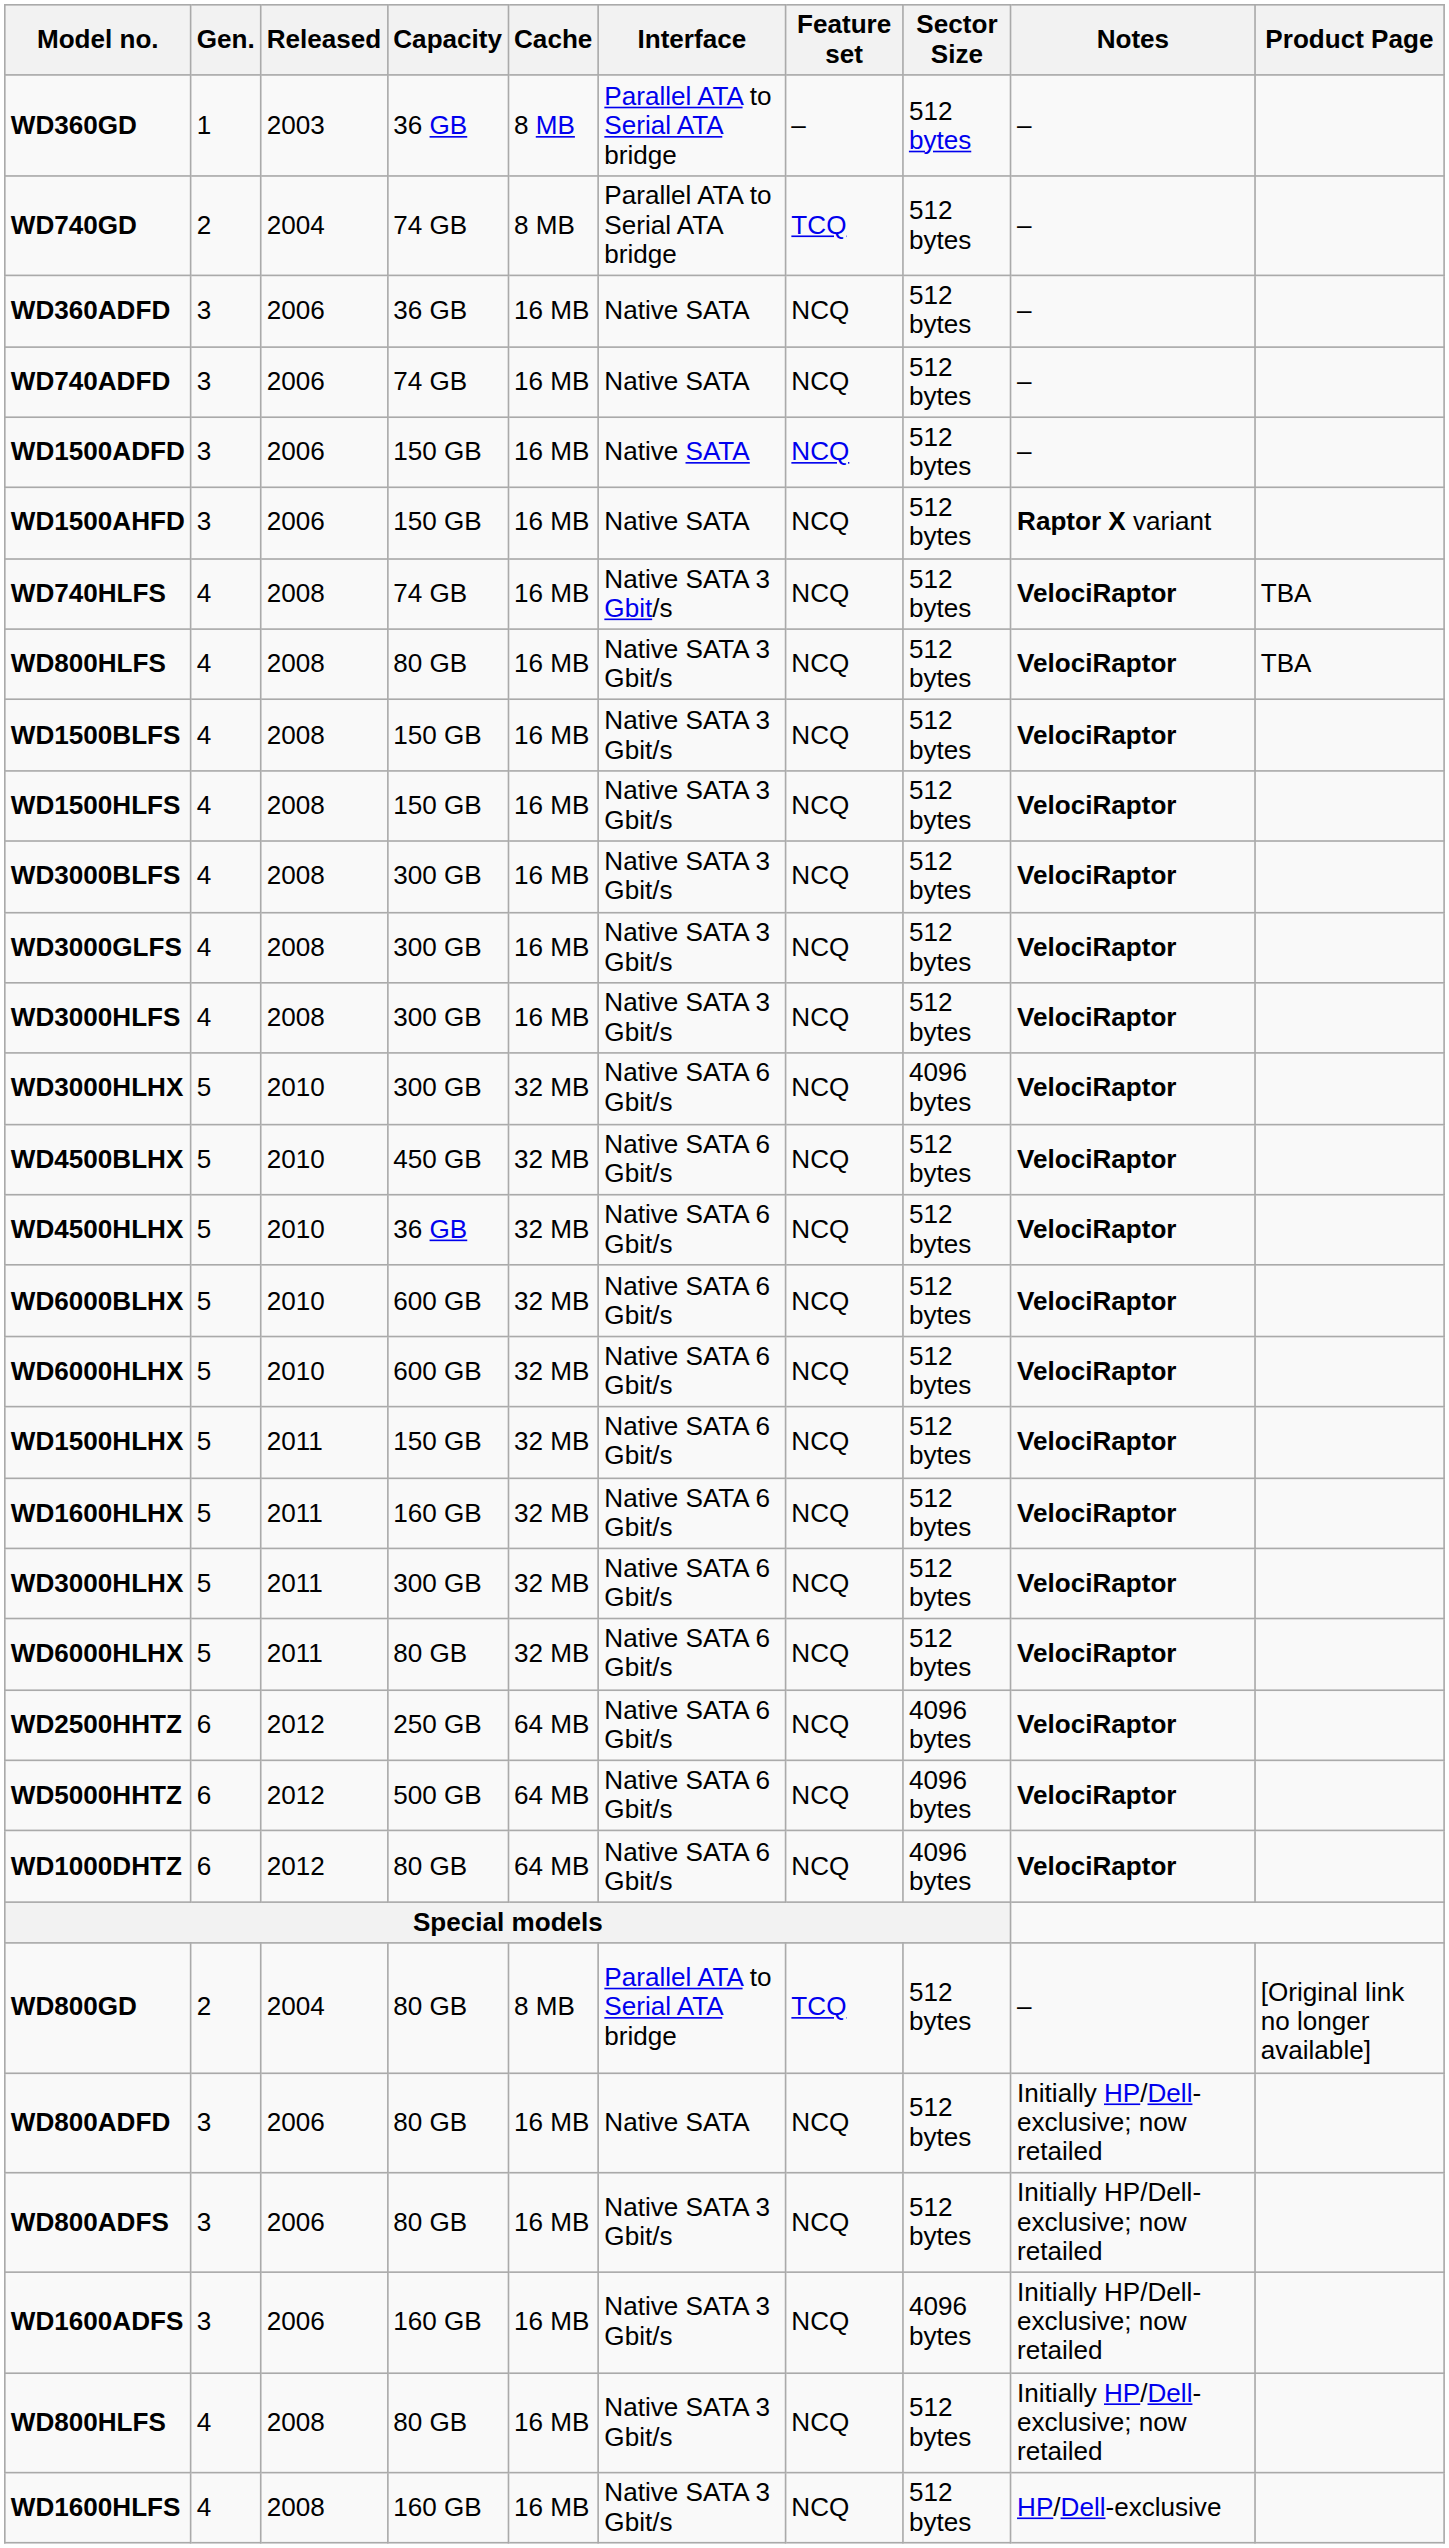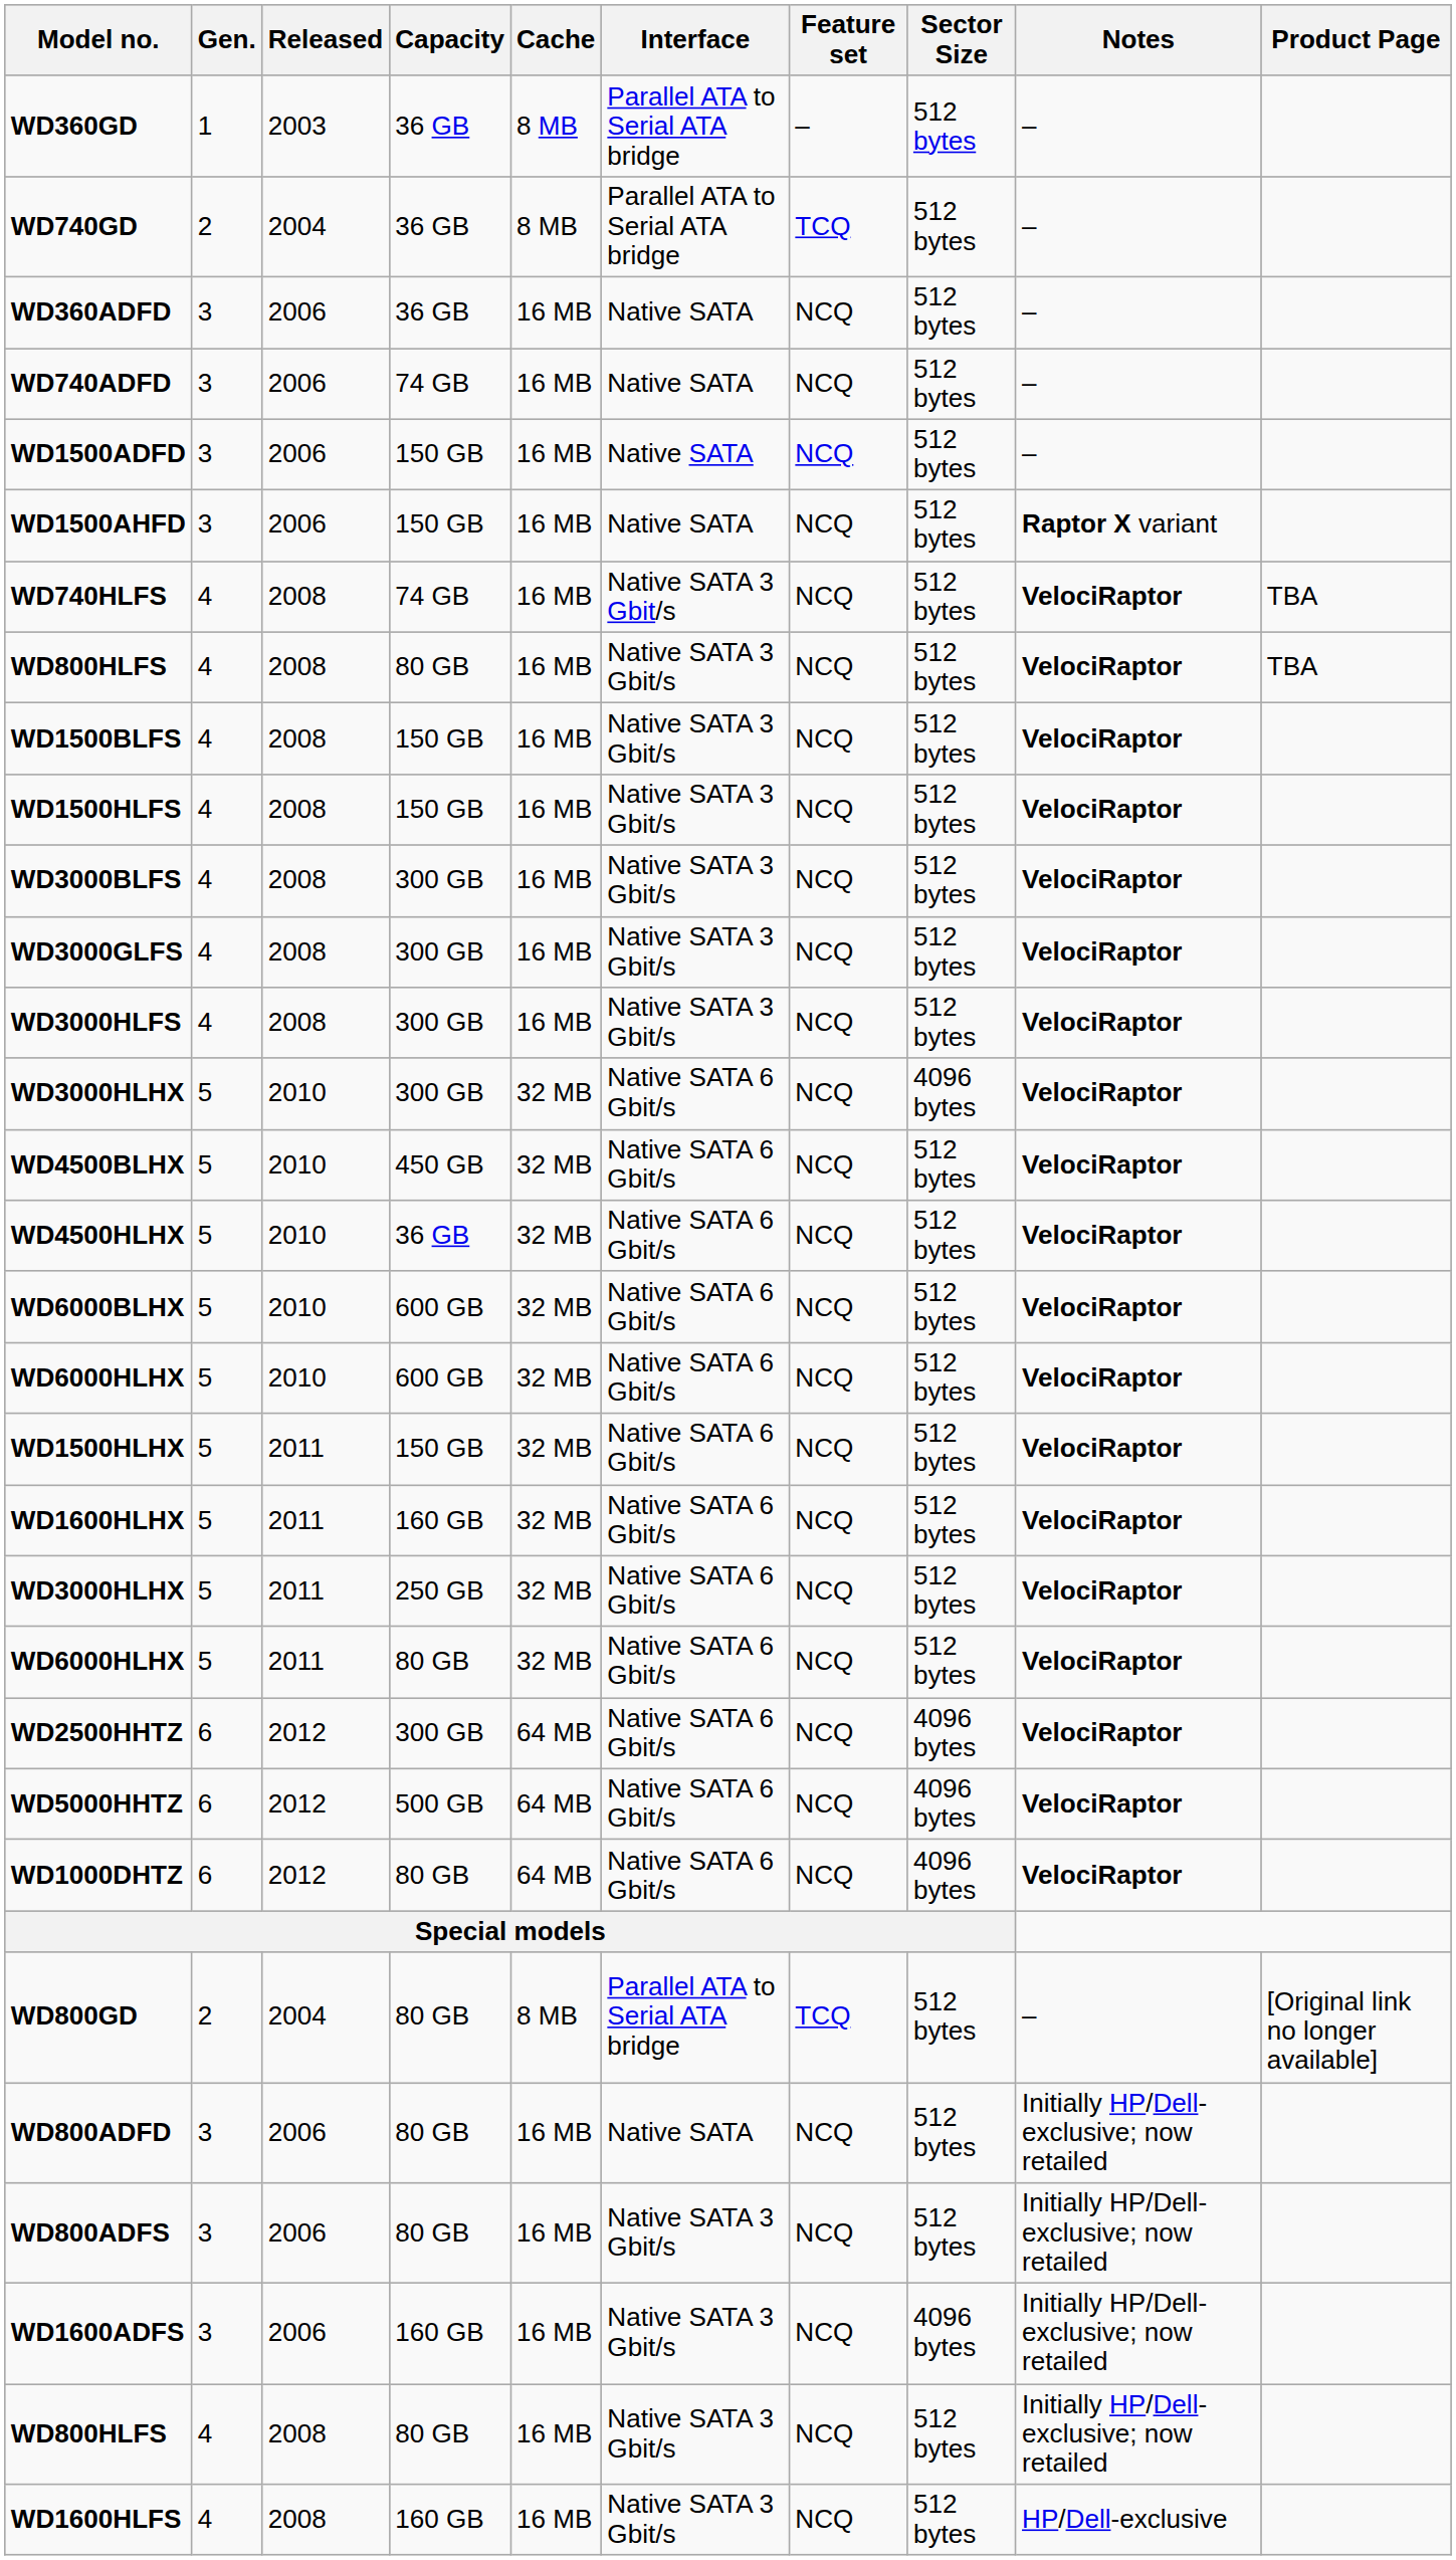 <table class="wikitable sortable" style="margin: 1em auto 1em auto">
 <tr>
 <th>Model no.</th>
 <th>Gen.</th>
 <th>Released</th>
 <th>Capacity</th>
 <th>Cache</th>
 <th>Interface</th>
 <th>Feature set</th>
 <th>Sector Size</th>
 <th>Notes</th>
 <th>Product Page</th>
 </tr>
 <tr>
 <td><strong>WD360GD</strong></td>
 <td>1</td>
 <td>2003</td>
 <td>36 <a href='#'>GB</a></td>
 <td>8 <a href='#'>MB</a></td>
 <td><a href='#'>Parallel ATA</a> to <a href='#'>Serial ATA</a> bridge</td>
 <td>–</td>
 <td>512 <a href='#'>bytes</a></td>
 <td>–</td>
 <td></td>
 </tr>
 <tr>
 <td><strong>WD740GD</strong></td>
 <td>2</td>
 <td>2004</td>
-<td>74 GB</td>
+<td>36 GB</td>
 <td>8 MB</td>
 <td>Parallel ATA to Serial ATA bridge</td>
 <td><a href='#'>TCQ</a></td>
 <td>512 bytes</td>
 <td>–</td>
 <td></td>
 </tr>
 <tr>
 <td><strong>WD360ADFD</strong></td>
 <td>3</td>
 <td>2006</td>
 <td>36 GB</td>
 <td>16 MB</td>
 <td>Native SATA</td>
 <td>NCQ</td>
 <td>512 bytes</td>
 <td>–</td>
 <td></td>
 </tr>
 <tr>
 <td><strong>WD740ADFD</strong></td>
 <td>3</td>
 <td>2006</td>
 <td>74 GB</td>
 <td>16 MB</td>
 <td>Native SATA</td>
 <td>NCQ</td>
 <td>512 bytes</td>
 <td>–</td>
 <td></td>
 </tr>
 <tr>
 <td><strong>WD1500ADFD</strong></td>
 <td>3</td>
 <td>2006</td>
 <td>150 GB</td>
 <td>16 MB</td>
 <td>Native <a href='#'>SATA</a></td>
 <td><a href='#'>NCQ</a></td>
 <td>512 bytes</td>
 <td>–</td>
 <td></td>
 </tr>
 <tr>
 <td><strong>WD1500AHFD</strong></td>
 <td>3</td>
 <td>2006</td>
 <td>150 GB</td>
 <td>16 MB</td>
 <td>Native SATA</td>
 <td>NCQ</td>
 <td>512 bytes</td>
 <td><strong>Raptor X</strong> variant</td>
 <td></td>
 </tr>
 <tr>
 <td><strong>WD740HLFS</strong></td>
 <td>4</td>
 <td>2008</td>
 <td>74 GB</td>
 <td>16 MB</td>
 <td>Native SATA 3 <a href='#'>Gbit</a>/s</td>
 <td>NCQ</td>
 <td>512 bytes</td>
 <td><strong>VelociRaptor</strong></td>
 <td>TBA</td>
 </tr>
 <tr>
 <td><strong>WD800HLFS</strong></td>
 <td>4</td>
 <td>2008</td>
 <td>80 GB</td>
 <td>16 MB</td>
 <td>Native SATA 3 Gbit/s</td>
 <td>NCQ</td>
 <td>512 bytes</td>
 <td><strong>VelociRaptor</strong></td>
 <td>TBA</td>
 </tr>
 <tr>
 <td><strong>WD1500BLFS</strong></td>
 <td>4</td>
 <td>2008</td>
 <td>150 GB</td>
 <td>16 MB</td>
 <td>Native SATA 3 Gbit/s</td>
 <td>NCQ</td>
 <td>512 bytes</td>
 <td><strong>VelociRaptor</strong></td>
 <td></td>
 </tr>
 <tr>
 <td><strong>WD1500HLFS</strong></td>
 <td>4</td>
 <td>2008</td>
 <td>150 GB</td>
 <td>16 MB</td>
 <td>Native SATA 3 Gbit/s</td>
 <td>NCQ</td>
 <td>512 bytes</td>
 <td><strong>VelociRaptor</strong></td>
 <td></td>
 </tr>
 <tr>
 <td><strong>WD3000BLFS</strong></td>
 <td>4</td>
 <td>2008</td>
 <td>300 GB</td>
 <td>16 MB</td>
 <td>Native SATA 3 Gbit/s</td>
 <td>NCQ</td>
 <td>512 bytes</td>
 <td><strong>VelociRaptor</strong></td>
 <td></td>
 </tr>
 <tr>
 <td><strong>WD3000GLFS</strong></td>
 <td>4</td>
 <td>2008</td>
 <td>300 GB</td>
 <td>16 MB</td>
 <td>Native SATA 3 Gbit/s</td>
 <td>NCQ</td>
 <td>512 bytes</td>
 <td><strong>VelociRaptor</strong></td>
 <td></td>
 </tr>
 <tr>
 <td><strong>WD3000HLFS</strong></td>
 <td>4</td>
 <td>2008</td>
 <td>300 GB</td>
 <td>16 MB</td>
 <td>Native SATA 3 Gbit/s</td>
 <td>NCQ</td>
 <td>512 bytes</td>
 <td><strong>VelociRaptor</strong></td>
 <td></td>
 </tr>
 <tr>
 <td><strong>WD3000HLHX</strong></td>
 <td>5</td>
 <td>2010</td>
 <td>300 GB</td>
 <td>32 MB</td>
 <td>Native SATA 6 Gbit/s</td>
 <td>NCQ</td>
 <td>4096 bytes</td>
 <td><strong>VelociRaptor</strong></td>
 <td></td>
 </tr>
 <tr>
 <td><strong>WD4500BLHX</strong></td>
 <td>5</td>
 <td>2010</td>
 <td>450 GB</td>
 <td>32 MB</td>
 <td>Native SATA 6 Gbit/s</td>
 <td>NCQ</td>
 <td>512 bytes</td>
 <td><strong>VelociRaptor</strong></td>
 <td></td>
 </tr>
 <tr>
 <td><strong>WD4500HLHX</strong></td>
 <td>5</td>
 <td>2010</td>
 <td>36 <a href='#'>GB</a></td>
 <td>32 MB</td>
 <td>Native SATA 6 Gbit/s</td>
 <td>NCQ</td>
 <td>512 bytes</td>
 <td><strong>VelociRaptor</strong></td>
 <td></td>
 </tr>
 <tr>
 <td><strong>WD6000BLHX</strong></td>
 <td>5</td>
 <td>2010</td>
 <td>600 GB</td>
 <td>32 MB</td>
 <td>Native SATA 6 Gbit/s</td>
 <td>NCQ</td>
 <td>512 bytes</td>
 <td><strong>VelociRaptor</strong></td>
 <td></td>
 </tr>
 <tr>
 <td><strong>WD6000HLHX</strong></td>
 <td>5</td>
 <td>2010</td>
 <td>600 GB</td>
 <td>32 MB</td>
 <td>Native SATA 6 Gbit/s</td>
 <td>NCQ</td>
 <td>512 bytes</td>
 <td><strong>VelociRaptor</strong></td>
 <td></td>
 </tr>
 <tr>
 <td><strong>WD1500HLHX</strong></td>
 <td>5</td>
 <td>2011</td>
 <td>150 GB</td>
 <td>32 MB</td>
 <td>Native SATA 6 Gbit/s</td>
 <td>NCQ</td>
 <td>512 bytes</td>
 <td><strong>VelociRaptor</strong></td>
 <td></td>
 </tr>
 <tr>
 <td><strong>WD1600HLHX</strong></td>
 <td>5</td>
 <td>2011</td>
 <td>160 GB</td>
 <td>32 MB</td>
 <td>Native SATA 6 Gbit/s</td>
 <td>NCQ</td>
 <td>512 bytes</td>
 <td><strong>VelociRaptor</strong></td>
 <td></td>
 </tr>
 <tr>
 <td><strong>WD3000HLHX</strong></td>
 <td>5</td>
 <td>2011</td>
-<td>300 GB</td>
+<td>250 GB</td>
 <td>32 MB</td>
 <td>Native SATA 6 Gbit/s</td>
 <td>NCQ</td>
 <td>512 bytes</td>
 <td><strong>VelociRaptor</strong></td>
 <td></td>
 </tr>
 <tr>
 <td><strong>WD6000HLHX</strong></td>
 <td>5</td>
 <td>2011</td>
 <td>80 GB</td>
 <td>32 MB</td>
 <td>Native SATA 6 Gbit/s</td>
 <td>NCQ</td>
 <td>512 bytes</td>
 <td><strong>VelociRaptor</strong></td>
 <td></td>
 </tr>
 <tr>
 <td><strong>WD2500HHTZ</strong></td>
 <td>6</td>
 <td>2012</td>
-<td>250 GB</td>
+<td>300 GB</td>
 <td>64 MB</td>
 <td>Native SATA 6 Gbit/s</td>
 <td>NCQ</td>
 <td>4096 bytes</td>
 <td><strong>VelociRaptor</strong></td>
 <td></td>
 </tr>
 <tr>
 <td><strong>WD5000HHTZ</strong></td>
 <td>6</td>
 <td>2012</td>
 <td>500 GB</td>
 <td>64 MB</td>
 <td>Native SATA 6 Gbit/s</td>
 <td>NCQ</td>
 <td>4096 bytes</td>
 <td><strong>VelociRaptor</strong></td>
 <td></td>
 </tr>
 <tr>
 <td><strong>WD1000DHTZ</strong></td>
 <td>6</td>
 <td>2012</td>
 <td>80 GB</td>
 <td>64 MB</td>
 <td>Native SATA 6 Gbit/s</td>
 <td>NCQ</td>
 <td>4096 bytes</td>
 <td><strong>VelociRaptor</strong></td>
 <td></td>
 </tr>
 <tr>
 <th colspan=8>Special models</th>
 </tr>
 <tr>
 <td><strong>WD800GD</strong></td>
 <td>2</td>
 <td>2004</td>
 <td>80 GB</td>
 <td>8 MB</td>
 <td><a href='#'>Parallel ATA</a> to <a href='#'>Serial ATA</a> bridge</td>
 <td><a href='#'>TCQ</a></td>
 <td>512 bytes</td>
 <td>–</td>
 <td><br>[Original link no longer available]</td>
 </tr>
 <tr>
 <td><strong>WD800ADFD</strong></td>
 <td>3</td>
 <td>2006</td>
 <td>80 GB</td>
 <td>16 MB</td>
 <td>Native SATA</td>
 <td>NCQ</td>
 <td>512 bytes</td>
 <td>Initially <a href='#'>HP</a>/<a href='#'>Dell</a>-exclusive; now retailed</td>
 <td></td>
 </tr>
 <tr>
 <td><strong>WD800ADFS</strong></td>
 <td>3</td>
 <td>2006</td>
 <td>80 GB</td>
 <td>16 MB</td>
 <td>Native SATA 3 Gbit/s</td>
 <td>NCQ</td>
 <td>512 bytes</td>
 <td>Initially HP/Dell-exclusive; now retailed</td>
 <td></td>
 </tr>
 <tr>
 <td><strong>WD1600ADFS</strong></td>
 <td>3</td>
 <td>2006</td>
 <td>160 GB</td>
 <td>16 MB</td>
 <td>Native SATA 3 Gbit/s</td>
 <td>NCQ</td>
 <td>4096 bytes</td>
 <td>Initially HP/Dell-exclusive; now retailed</td>
 <td></td>
 </tr>
 <tr>
 <td><strong>WD800HLFS</strong></td>
 <td>4</td>
 <td>2008</td>
 <td>80 GB</td>
 <td>16 MB</td>
 <td>Native SATA 3 Gbit/s</td>
 <td>NCQ</td>
 <td>512 bytes</td>
 <td>Initially <a href='#'>HP</a>/<a href='#'>Dell</a>-exclusive; now retailed</td>
 <td></td>
 </tr>
 <tr>
 <td><strong>WD1600HLFS</strong></td>
 <td>4</td>
 <td>2008</td>
 <td>160 GB</td>
 <td>16 MB</td>
 <td>Native SATA 3 Gbit/s</td>
 <td>NCQ</td>
 <td>512 bytes</td>
 <td><a href='#'>HP</a>/<a href='#'>Dell</a>-exclusive</td>
 <td></td>
 </tr>
 </table>
